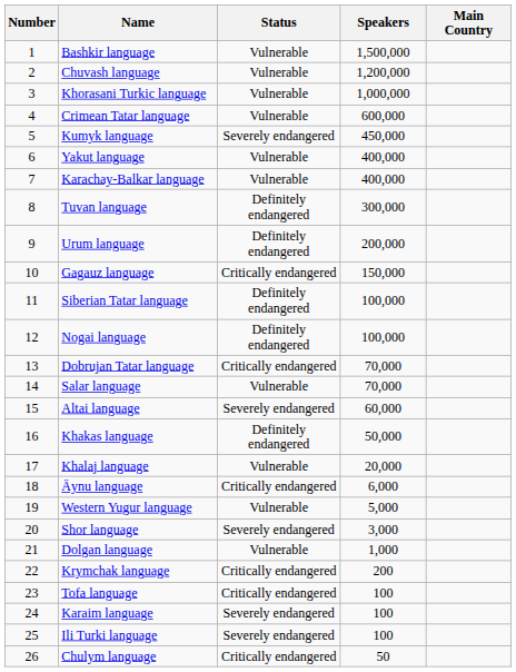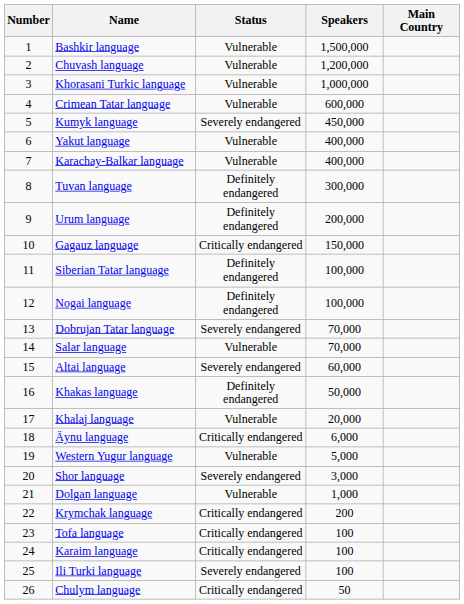 <table class="wikitable sortable">
 <tr>
 <th width=30>Number</th>
 <th width=200>Name</th>
 <th width=150>Status</th>
 <th width=100>Speakers</th>
 <th width=100>Main Country</th>
 </tr>
 <tr>
 <td align=center>1</td>
 <td><a href='#'>Bashkir language</a></td>
 <td align=center>Vulnerable</td>
 <td align=center>1,500,000</td>
 <td></td>
 </tr>
 <tr>
 <td align=center>2</td>
 <td><a href='#'>Chuvash language</a></td>
 <td align=center>Vulnerable</td>
 <td align=center>1,200,000</td>
 <td></td>
 </tr>
 <tr>
 <td align=center>3</td>
 <td><a href='#'>Khorasani Turkic language</a></td>
 <td align=center>Vulnerable</td>
 <td align=center>1,000,000</td>
 <td></td>
 </tr>
 <tr>
 <td align=center>4</td>
 <td><a href='#'>Crimean Tatar language</a></td>
 <td align=center>Vulnerable</td>
 <td align=center>600,000</td>
 <td></td>
 </tr>
 <tr>
 <td align=center>5</td>
 <td><a href='#'>Kumyk language</a></td>
 <td align=center>Severely endangered</td>
 <td align=center>450,000</td>
 <td></td>
 </tr>
 <tr>
 <td align=center>6</td>
 <td><a href='#'>Yakut language</a></td>
 <td align=center>Vulnerable</td>
 <td align=center>400,000</td>
 <td></td>
 </tr>
 <tr>
 <td align=center>7</td>
 <td><a href='#'>Karachay-Balkar language</a></td>
 <td align=center>Vulnerable</td>
 <td align=center>400,000</td>
 <td></td>
 </tr>
 <tr>
 <td align=center>8</td>
 <td><a href='#'>Tuvan language</a></td>
 <td align=center>Definitely endangered</td>
 <td align=center>300,000</td>
 <td></td>
 </tr>
 <tr>
 <td align=center>9</td>
 <td><a href='#'>Urum language</a></td>
 <td align=center>Definitely endangered</td>
 <td align=center>200,000</td>
 <td></td>
 </tr>
 <tr>
 <td align=center>10</td>
 <td><a href='#'>Gagauz language</a></td>
 <td align=center>Critically endangered</td>
 <td align=center>150,000</td>
 <td></td>
 </tr>
 <tr>
 <td align=center>11</td>
 <td><a href='#'>Siberian Tatar language</a></td>
 <td align=center>Definitely endangered</td>
 <td align=center>100,000</td>
 <td></td>
 </tr>
 <tr>
 <td align=center>12</td>
 <td><a href='#'>Nogai language</a></td>
 <td align=center>Definitely endangered</td>
 <td align=center>100,000</td>
 <td></td>
 </tr>
 <tr>
 <td align=center>13</td>
 <td><a href='#'>Dobrujan Tatar language</a></td>
-<td align=center>Critically endangered</td>
+<td align=center>Severely endangered</td>
 <td align=center>70,000</td>
 <td></td>
 </tr>
 <tr>
 <td align=center>14</td>
 <td><a href='#'>Salar language</a></td>
 <td align=center>Vulnerable</td>
 <td align=center>70,000</td>
 <td></td>
 </tr>
 <tr>
 <td align=center>15</td>
 <td><a href='#'>Altai language</a></td>
 <td align=center>Severely endangered</td>
 <td align=center>60,000</td>
 <td></td>
 </tr>
 <tr>
 <td align=center>16</td>
 <td><a href='#'>Khakas language</a></td>
 <td align=center>Definitely endangered</td>
 <td align=center>50,000</td>
 <td></td>
 </tr>
 <tr>
 <td align=center>17</td>
 <td><a href='#'>Khalaj language</a></td>
 <td align=center>Vulnerable</td>
 <td align=center>20,000</td>
 <td></td>
 </tr>
 <tr>
 <td align=center>18</td>
 <td><a href='#'>Äynu language</a></td>
 <td align=center>Critically endangered</td>
 <td align=center>6,000</td>
 <td></td>
 </tr>
 <tr>
 <td align=center>19</td>
 <td><a href='#'>Western Yugur language</a></td>
 <td align=center>Vulnerable</td>
 <td align=center>5,000</td>
 <td></td>
 </tr>
 <tr>
 <td align=center>20</td>
 <td><a href='#'>Shor language</a></td>
 <td align=center>Severely endangered</td>
 <td align=center>3,000</td>
 <td></td>
 </tr>
 <tr>
 <td align=center>21</td>
 <td><a href='#'>Dolgan language</a></td>
 <td align=center>Vulnerable</td>
 <td align=center>1,000</td>
 <td></td>
 </tr>
 <tr>
 <td align=center>22</td>
 <td><a href='#'>Krymchak language</a></td>
 <td align=center>Critically endangered</td>
 <td align=center>200</td>
 <td></td>
 </tr>
 <tr>
 <td align=center>23</td>
 <td><a href='#'>Tofa language</a></td>
 <td align=center>Critically endangered</td>
 <td align=center>100</td>
 <td></td>
 </tr>
 <tr>
 <td align=center>24</td>
 <td><a href='#'>Karaim language</a></td>
-<td align=center>Severely endangered</td>
+<td align=center>Critically endangered</td>
 <td align=center>100</td>
 <td></td>
 </tr>
 <tr>
 <td align=center>25</td>
 <td><a href='#'>Ili Turki language</a></td>
 <td align=center>Severely endangered</td>
 <td align=center>100</td>
 <td></td>
 </tr>
 <tr>
 <td align=center>26</td>
 <td><a href='#'>Chulym language</a></td>
 <td align=center>Critically endangered</td>
 <td align=center>50</td>
 <td></td>
 </tr>
 </table>
